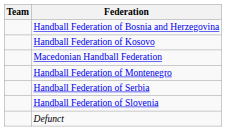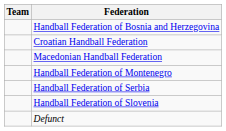 <table class="wikitable">
 <tr>
 <th>Team</th>
 <th>Federation</th>
 </tr>
 <tr>
 <td></td>
 <td><a href='#'>Handball Federation of Bosnia and Herzegovina</a></td>
 </tr>
 <tr>
 <td></td>
-<td><a href='#'>Handball Federation of Kosovo</a></td>
+<td><a href='#'>Croatian Handball Federation</a></td>
 </tr>
 <tr>
 <td></td>
 <td><a href='#'>Macedonian Handball Federation</a></td>
 </tr>
 <tr>
 <td></td>
 <td><a href='#'>Handball Federation of Montenegro</a></td>
 </tr>
 <tr>
 <td></td>
 <td><a href='#'>Handball Federation of Serbia</a></td>
 </tr>
 <tr>
 <td></td>
 <td><a href='#'>Handball Federation of Slovenia</a></td>
 </tr>
 <tr>
 <td><em></em><br><em></em></td>
 <td><em>Defunct</em></td>
 </tr>
 </table>
